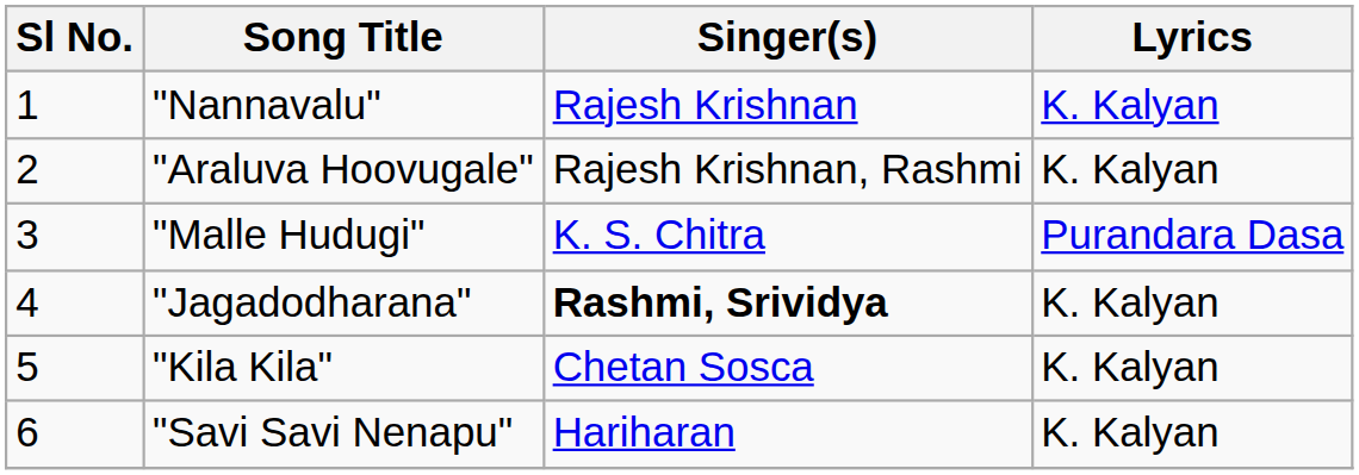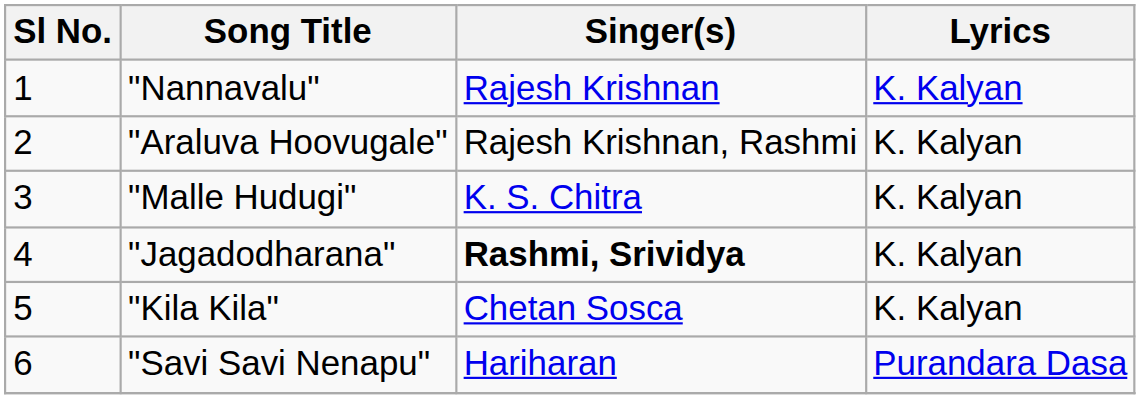 <table class="wikitable">
 <tr>
 <th>Sl No.</th>
 <th>Song Title</th>
 <th>Singer(s)</th>
 <th>Lyrics</th>
 </tr>
 <tr>
 <td>1</td>
 <td>"Nannavalu"</td>
 <td><a href='#'>Rajesh Krishnan</a></td>
 <td><a href='#'>K. Kalyan</a></td>
 </tr>
 <tr>
 <td>2</td>
 <td>"Araluva Hoovugale"</td>
 <td>Rajesh Krishnan, Rashmi</td>
 <td>K. Kalyan</td>
 </tr>
 <tr>
 <td>3</td>
 <td>"Malle Hudugi"</td>
 <td><a href='#'>K. S. Chitra</a></td>
-<td><a href='#'>Purandara Dasa</a></td>
+<td>K. Kalyan</td>
 </tr>
 <tr>
 <td>4</td>
 <td>"Jagadodharana"</td>
 <td><strong>Rashmi, Srividya</strong></td>
 <td>K. Kalyan</td>
 </tr>
 <tr>
 <td>5</td>
 <td>"Kila Kila"</td>
 <td><a href='#'>Chetan Sosca</a></td>
 <td>K. Kalyan</td>
 </tr>
 <tr>
 <td>6</td>
 <td>"Savi Savi Nenapu"</td>
 <td><a href='#'>Hariharan</a></td>
-<td>K. Kalyan</td>
+<td><a href='#'>Purandara Dasa</a></td>
 </tr>
 <tr>
 </tr>
 </table>
